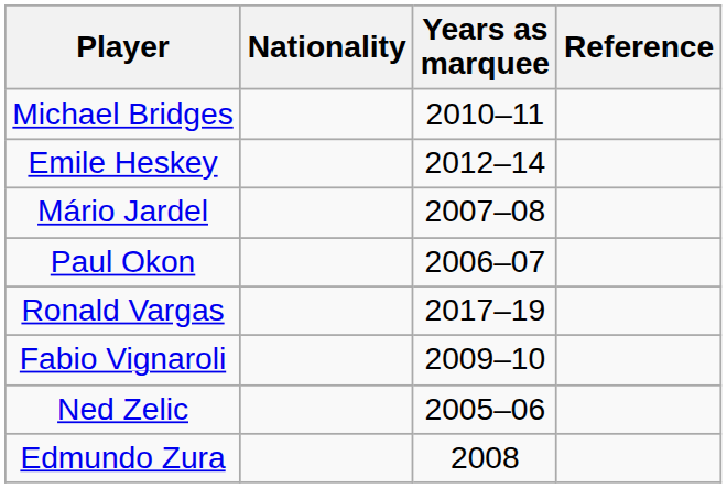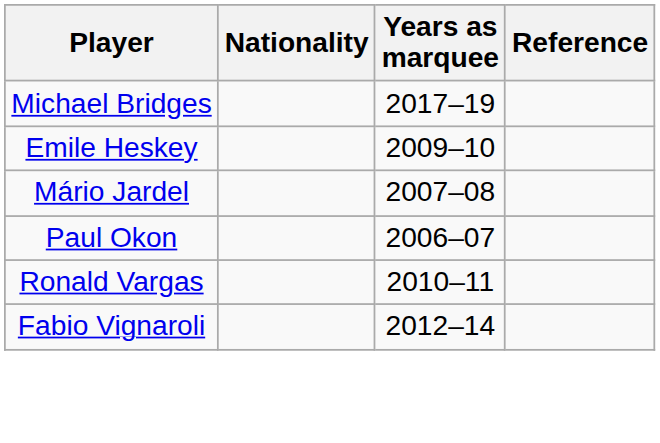 <table class="wikitable" style="text-align:center">
 <tr>
 <th>Player</th>
 <th>Nationality</th>
 <th>Years as <br>marquee</th>
 <th>Reference</th>
 </tr>
 <tr>
 <td><a href='#'>Michael Bridges</a></td>
 <td></td>
-<td>2010–11</td>
+<td>2017–19</td>
 <td></td>
 </tr>
 <tr>
 <td><a href='#'>Emile Heskey</a></td>
 <td></td>
-<td>2012–14</td>
+<td>2009–10</td>
 <td></td>
 </tr>
 <tr>
 <td><a href='#'>Mário Jardel</a></td>
 <td></td>
 <td>2007–08</td>
 <td></td>
 </tr>
 <tr>
 <td><a href='#'>Paul Okon</a></td>
 <td></td>
 <td>2006–07</td>
 <td></td>
 </tr>
 <tr>
 <td><a href='#'>Ronald Vargas</a></td>
 <td></td>
-<td>2017–19</td>
+<td>2010–11</td>
 <td></td>
 </tr>
 <tr>
 <td><a href='#'>Fabio Vignaroli</a></td>
 <td></td>
-<td>2009–10</td>
-<td></td>
-</tr>
-<tr>
-<td><a href='#'>Ned Zelic</a></td>
-<td></td>
-<td>2005–06</td>
-<td></td>
-</tr>
-<tr>
-<td><a href='#'>Edmundo Zura</a></td>
-<td></td>
-<td>2008</td>
+<td>2012–14</td>
 <td></td>
 </tr>
 </table>
